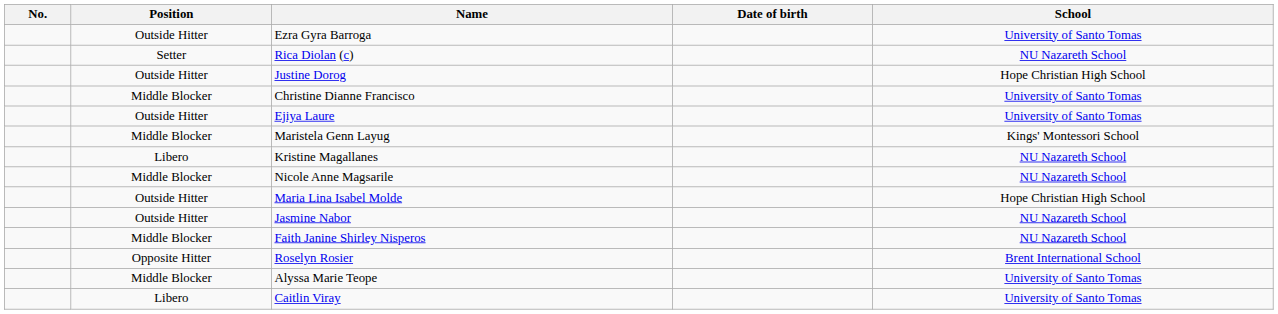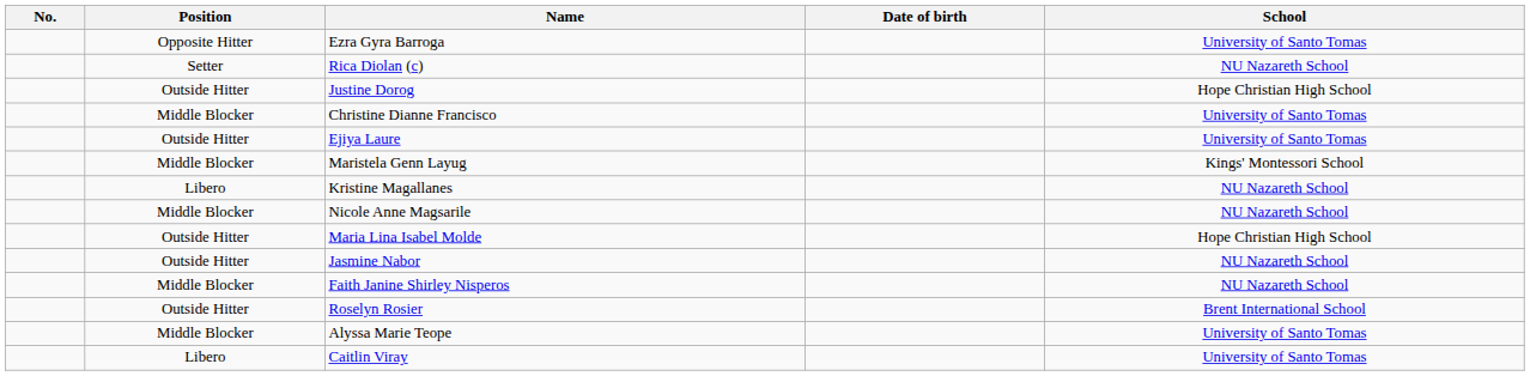 <table class="wikitable sortable" style="width:80%; text-align:center;">
 <tr>
 <th width=5%>No.</th>
 <th width=15%>Position</th>
 <th width=30%>Name</th>
 <th width=15%>Date of birth</th>
 <th width=30%>School</th>
 </tr>
 <tr>
 <td></td>
-<td>Outside Hitter</td>
+<td>Opposite Hitter</td>
 <td align=left>Ezra Gyra Barroga</td>
 <td align=right></td>
 <td><a href='#'>University of Santo Tomas</a></td>
 </tr>
 <tr>
 <td></td>
 <td>Setter</td>
 <td align=left><a href='#'>Rica Diolan</a> (<a href='#'>c</a>)</td>
 <td align=right></td>
 <td><a href='#'>NU Nazareth School</a></td>
 </tr>
 <tr>
 <td></td>
 <td>Outside Hitter</td>
 <td align=left><a href='#'>Justine Dorog</a></td>
 <td align=right></td>
 <td>Hope Christian High School</td>
 </tr>
 <tr>
 <td></td>
 <td>Middle Blocker</td>
 <td align=left>Christine Dianne Francisco</td>
 <td align=right></td>
 <td><a href='#'>University of Santo Tomas</a></td>
 </tr>
 <tr>
 <td></td>
 <td>Outside Hitter</td>
 <td align=left><a href='#'>Ejiya Laure</a></td>
 <td align=right></td>
 <td><a href='#'>University of Santo Tomas</a></td>
 </tr>
 <tr>
 <td></td>
 <td>Middle Blocker</td>
 <td align=left>Maristela Genn Layug</td>
 <td align=right></td>
 <td>Kings' Montessori School</td>
 </tr>
 <tr>
 <td></td>
 <td>Libero</td>
 <td align=left>Kristine Magallanes</td>
 <td align=right></td>
 <td><a href='#'>NU Nazareth School</a></td>
 </tr>
 <tr>
 <td></td>
 <td>Middle Blocker</td>
 <td align=left>Nicole Anne Magsarile</td>
 <td align=right></td>
 <td><a href='#'>NU Nazareth School</a></td>
 </tr>
 <tr>
 <td></td>
 <td>Outside Hitter</td>
 <td align=left><a href='#'>Maria Lina Isabel Molde</a></td>
 <td align=right></td>
 <td>Hope Christian High School</td>
 </tr>
 <tr>
 <td></td>
 <td>Outside Hitter</td>
 <td align=left><a href='#'>Jasmine Nabor</a></td>
 <td align=right></td>
 <td><a href='#'>NU Nazareth School</a></td>
 </tr>
 <tr>
 <td></td>
 <td>Middle Blocker</td>
 <td align=left><a href='#'>Faith Janine Shirley Nisperos</a></td>
 <td align=right></td>
 <td><a href='#'>NU Nazareth School</a></td>
 </tr>
 <tr>
 <td></td>
-<td>Opposite Hitter</td>
+<td>Outside Hitter</td>
 <td align=left><a href='#'>Roselyn Rosier</a></td>
 <td align=right></td>
 <td><a href='#'>Brent International School</a></td>
 </tr>
 <tr>
 <td></td>
 <td>Middle Blocker</td>
 <td align=left>Alyssa Marie Teope</td>
 <td align=right></td>
 <td><a href='#'>University of Santo Tomas</a></td>
 </tr>
 <tr>
 <td></td>
 <td>Libero</td>
 <td align=left><a href='#'>Caitlin Viray</a></td>
 <td align=right></td>
 <td><a href='#'>University of Santo Tomas</a></td>
 </tr>
 </table>
